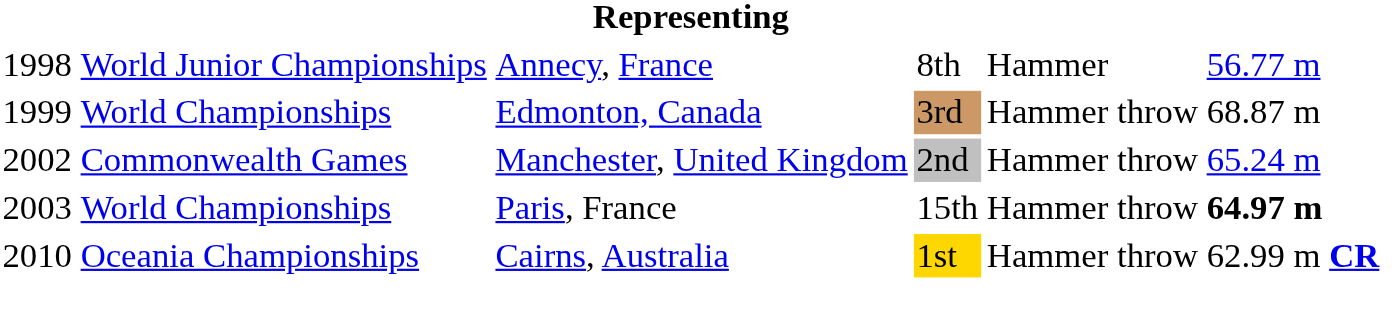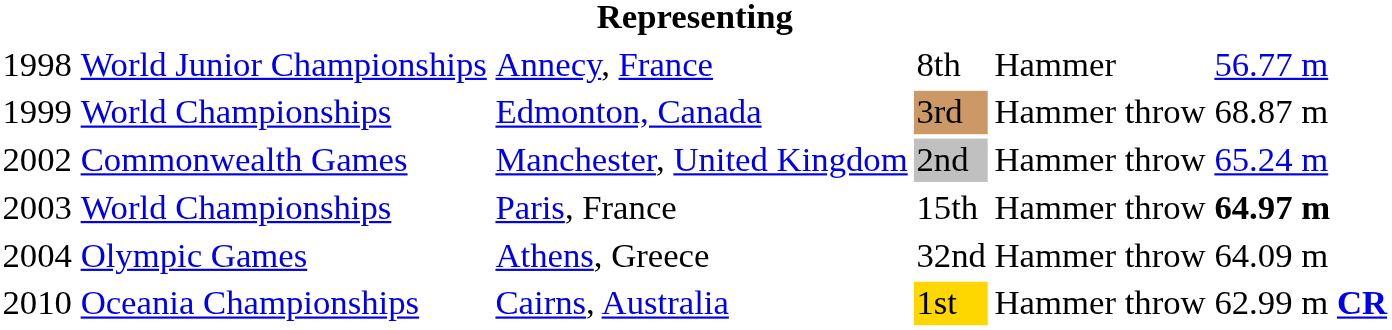 <table>
 <tr>
 <th colspan="6">Representing </th>
 </tr>
 <tr>
 <td>1998</td>
 <td><a href='#'>World Junior Championships</a></td>
 <td><a href='#'>Annecy</a>, <a href='#'>France</a></td>
 <td>8th</td>
 <td>Hammer</td>
 <td><a href='#'>56.77 m</a></td>
 </tr>
 <tr>
 <td>1999</td>
 <td><a href='#'>World Championships</a></td>
 <td><a href='#'>Edmonton, Canada</a></td>
 <td bgcolor="cc9966">3rd</td>
 <td>Hammer throw</td>
 <td>68.87 m</td>
 </tr>
 <tr>
 <td>2002</td>
 <td><a href='#'>Commonwealth Games</a></td>
 <td><a href='#'>Manchester</a>, <a href='#'>United Kingdom</a></td>
 <td bgcolor="silver">2nd</td>
 <td>Hammer throw</td>
 <td><a href='#'>65.24 m</a></td>
 </tr>
 <tr>
 <td>2003</td>
 <td><a href='#'>World Championships</a></td>
 <td><a href='#'>Paris</a>, France</td>
 <td>15th</td>
 <td>Hammer throw</td>
 <td><strong>64.97 m</strong></td>
 </tr>
 <tr>
+<td>2004</td>
+<td><a href='#'>Olympic Games</a></td>
+<td><a href='#'>Athens</a>, Greece</td>
+<td>32nd</td>
+<td>Hammer throw</td>
+<td>64.09 m</td>
+</tr>
+<tr>
 <td>2010</td>
 <td><a href='#'>Oceania Championships</a></td>
 <td><a href='#'>Cairns</a>, <a href='#'>Australia</a></td>
 <td bgcolor="gold">1st</td>
 <td>Hammer throw</td>
 <td>62.99 m <strong><a href='#'>CR</a></strong></td>
 </tr>
 </table>
